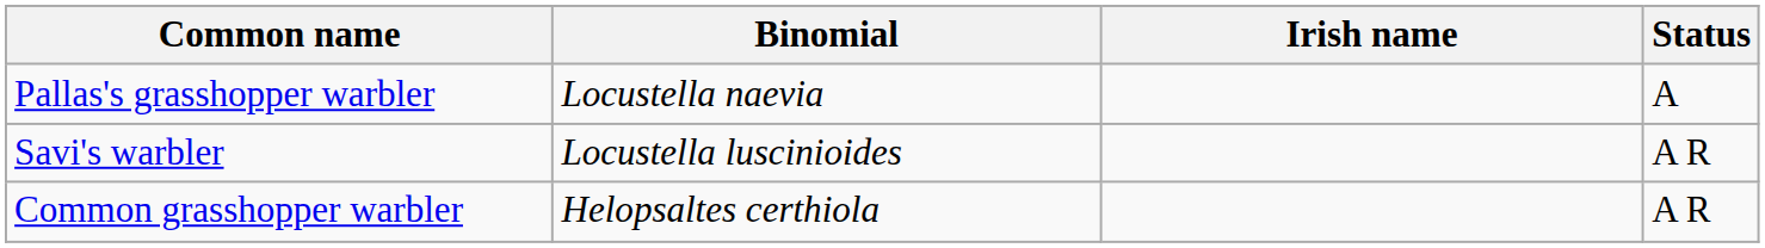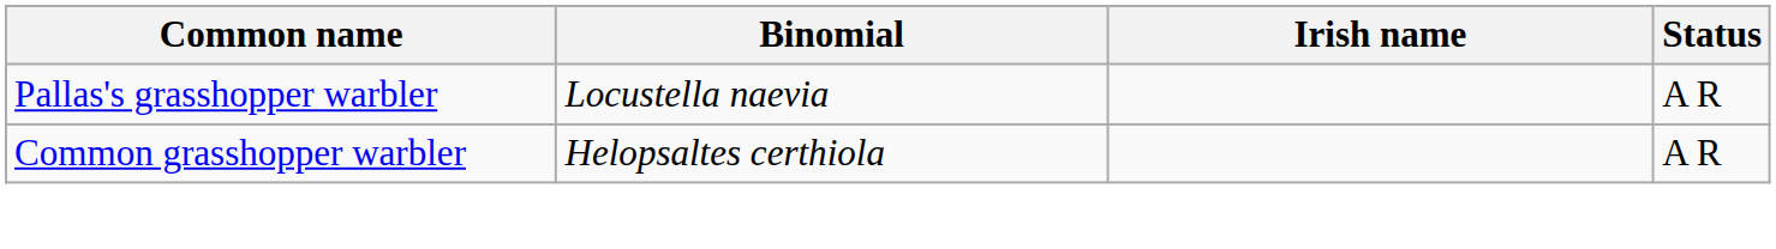 <table width=60% class="wikitable">
 <tr>
 <th width=32%>Common name</th>
 <th width=32%>Binomial</th>
 <th width=32%>Irish name</th>
 <th width=4%>Status</th>
 </tr>
 <tr>
 <td><a href='#'>Pallas's grasshopper warbler</a></td>
 <td><em>Locustella naevia</em></td>
 <td></td>
-<td>A</td>
-</tr>
-<tr>
-<td><a href='#'>Savi's warbler</a></td>
-<td><em>Locustella luscinioides</em></td>
-<td></td>
 <td>A R</td>
 </tr>
 <tr>
 <td><a href='#'>Common grasshopper warbler</a></td>
 <td><em>Helopsaltes certhiola</em></td>
 <td></td>
 <td>A R</td>
 </tr>
 </table>
